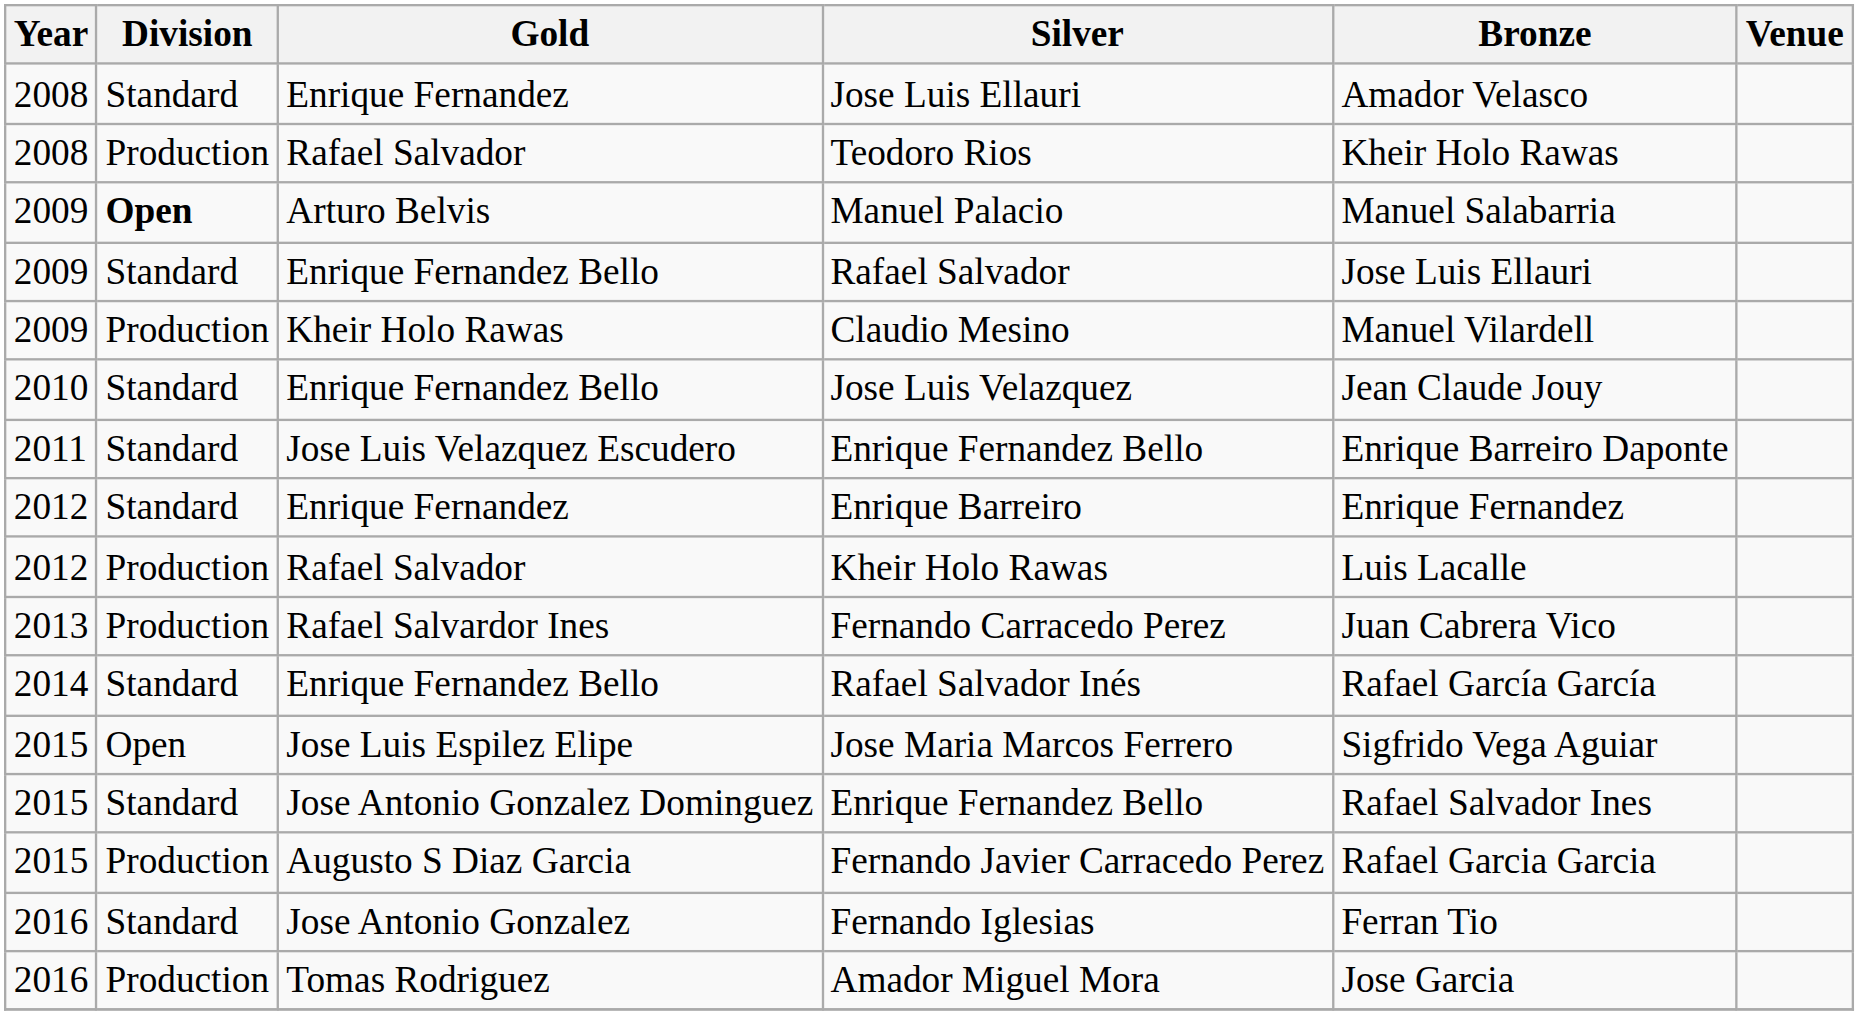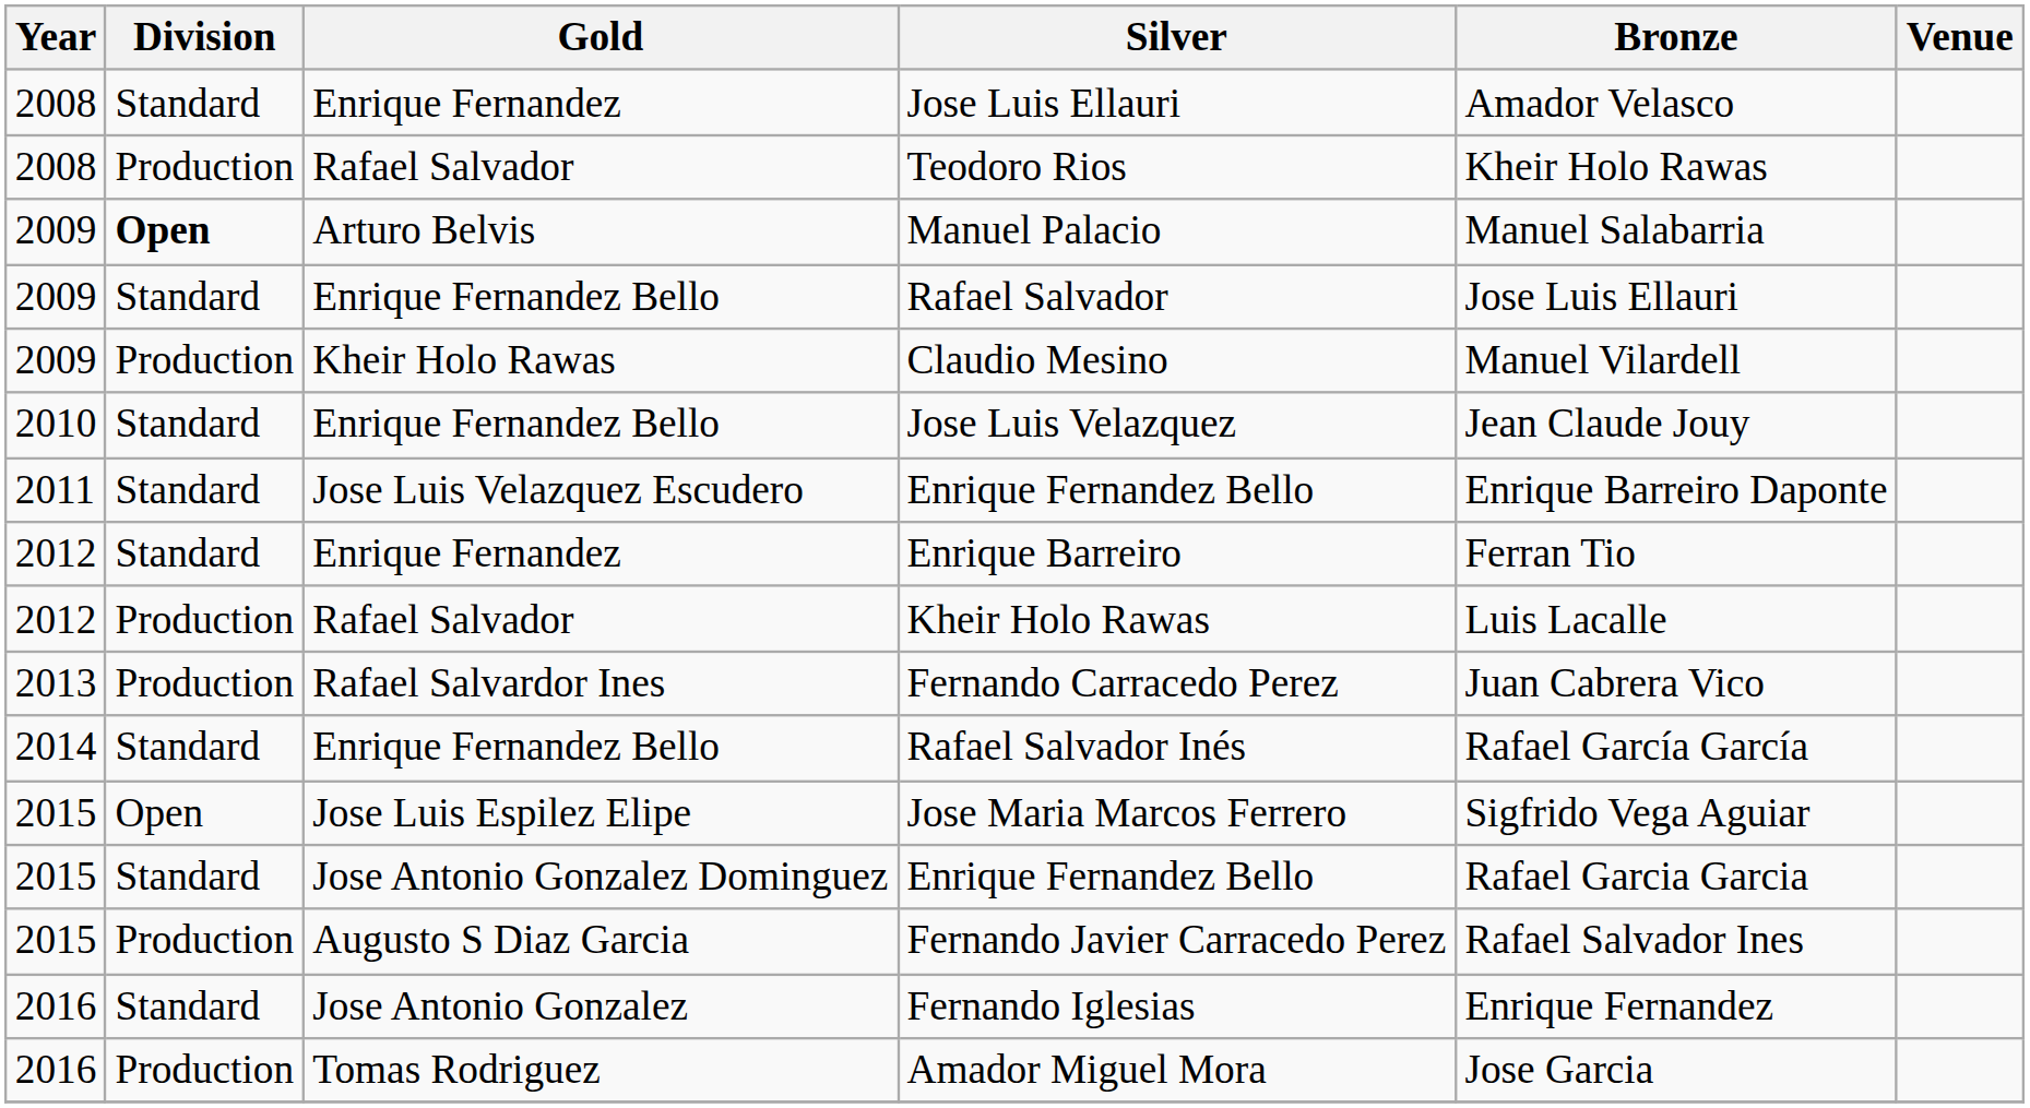 <table class="wikitable sortable" style="text-align: left;">
 <tr>
 <th>Year</th>
 <th>Division</th>
 <th> Gold</th>
 <th> Silver</th>
 <th> Bronze</th>
 <th>Venue</th>
 </tr>
 <tr>
 <td>2008</td>
 <td>Standard</td>
 <td> Enrique Fernandez</td>
 <td> Jose Luis Ellauri</td>
 <td> Amador Velasco</td>
 <td></td>
 </tr>
 <tr>
 <td>2008</td>
 <td>Production</td>
 <td> Rafael Salvador</td>
 <td> Teodoro Rios</td>
 <td> Kheir Holo Rawas</td>
 <td></td>
 </tr>
 <tr>
 <td>2009</td>
 <td><strong>Open</strong></td>
 <td> Arturo Belvis</td>
 <td> Manuel Palacio</td>
 <td> Manuel Salabarria</td>
 <td></td>
 </tr>
 <tr>
 <td>2009</td>
 <td>Standard</td>
 <td> Enrique Fernandez Bello</td>
 <td> Rafael Salvador</td>
 <td> Jose Luis Ellauri</td>
 <td></td>
 </tr>
 <tr>
 <td>2009</td>
 <td>Production</td>
 <td> Kheir Holo Rawas</td>
 <td> Claudio Mesino</td>
 <td> Manuel Vilardell</td>
 <td></td>
 </tr>
 <tr>
 <td>2010</td>
 <td>Standard</td>
 <td> Enrique Fernandez Bello</td>
 <td> Jose Luis Velazquez</td>
 <td> Jean Claude Jouy</td>
 <td></td>
 </tr>
 <tr>
 <td>2011</td>
 <td>Standard</td>
 <td> Jose Luis Velazquez Escudero</td>
 <td> Enrique Fernandez Bello</td>
 <td> Enrique Barreiro Daponte</td>
 <td></td>
 </tr>
 <tr>
 <td>2012</td>
 <td>Standard</td>
 <td> Enrique Fernandez</td>
 <td> Enrique Barreiro</td>
-<td> Enrique Fernandez</td>
+<td> Ferran Tio</td>
 <td></td>
 </tr>
 <tr>
 <td>2012</td>
 <td>Production</td>
 <td> Rafael Salvador</td>
 <td> Kheir Holo Rawas</td>
 <td> Luis Lacalle</td>
 <td></td>
 </tr>
 <tr>
 <td>2013</td>
 <td>Production</td>
 <td> Rafael Salvardor Ines</td>
 <td> Fernando Carracedo Perez</td>
 <td> Juan Cabrera Vico</td>
 <td></td>
 </tr>
 <tr>
 <td>2014</td>
 <td>Standard</td>
 <td> Enrique Fernandez Bello</td>
 <td> Rafael Salvador Inés</td>
 <td> Rafael García García</td>
 <td></td>
 </tr>
 <tr>
 <td>2015</td>
 <td>Open</td>
 <td> Jose Luis Espilez Elipe</td>
 <td> Jose Maria Marcos Ferrero</td>
 <td> Sigfrido Vega Aguiar</td>
 <td></td>
 </tr>
 <tr>
 <td>2015</td>
 <td>Standard</td>
 <td> Jose Antonio Gonzalez Dominguez</td>
 <td> Enrique Fernandez Bello</td>
-<td> Rafael Salvador Ines</td>
+<td> Rafael Garcia Garcia</td>
 <td></td>
 </tr>
 <tr>
 <td>2015</td>
 <td>Production</td>
 <td> Augusto S Diaz Garcia</td>
 <td> Fernando Javier Carracedo Perez</td>
-<td> Rafael Garcia Garcia</td>
+<td> Rafael Salvador Ines</td>
 <td></td>
 </tr>
 <tr>
 <td>2016</td>
 <td>Standard</td>
 <td> Jose Antonio Gonzalez</td>
 <td> Fernando Iglesias</td>
-<td> Ferran Tio</td>
+<td> Enrique Fernandez</td>
 <td></td>
 </tr>
 <tr>
 <td>2016</td>
 <td>Production</td>
 <td> Tomas Rodriguez</td>
 <td> Amador Miguel Mora</td>
 <td> Jose Garcia</td>
 <td></td>
 </tr>
 <tr>
 </tr>
 </table>
